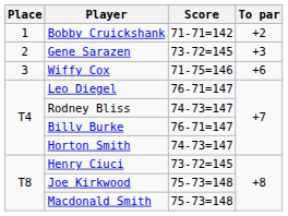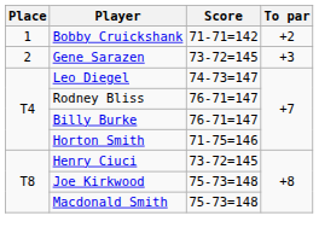 <table class=wikitable>
 <tr>
 <th>Place</th>
 <th>Player</th>
 <th>Score</th>
 <th>To par</th>
 </tr>
 <tr>
 <td align=center>1</td>
 <td> <a href='#'>Bobby Cruickshank</a></td>
 <td>71-71=142</td>
 <td align=center>+2</td>
 </tr>
 <tr>
 <td align=center>2</td>
 <td> <a href='#'>Gene Sarazen</a></td>
 <td>73-72=145</td>
 <td align=center>+3</td>
 </tr>
 <tr>
-<td align=center>3</td>
-<td> <a href='#'>Wiffy Cox</a></td>
-<td>71-75=146</td>
-<td align=center>+6</td>
-</tr>
-<tr>
 <td rowspan=4 align=center>T4</td>
 <td> <a href='#'>Leo Diegel</a></td>
-<td>76-71=147</td>
+<td>74-73=147</td>
 <td rowspan=4 align=center>+7</td>
 </tr>
 <tr>
 <td> Rodney Bliss</td>
-<td>74-73=147</td>
+<td>76-71=147</td>
 </tr>
 <tr>
 <td> <a href='#'>Billy Burke</a></td>
 <td>76-71=147</td>
 </tr>
 <tr>
 <td> <a href='#'>Horton Smith</a></td>
-<td>74-73=147</td>
+<td>71-75=146</td>
 </tr>
 <tr>
 <td rowspan=3 align=center>T8</td>
 <td> <a href='#'>Henry Ciuci</a></td>
 <td>73-72=145</td>
 <td rowspan=3 align=center>+8</td>
 </tr>
 <tr>
 <td> <a href='#'>Joe Kirkwood</a></td>
 <td>75-73=148</td>
 </tr>
 <tr>
 <td> <a href='#'>Macdonald Smith</a></td>
 <td>75-73=148</td>
 </tr>
 </table>
